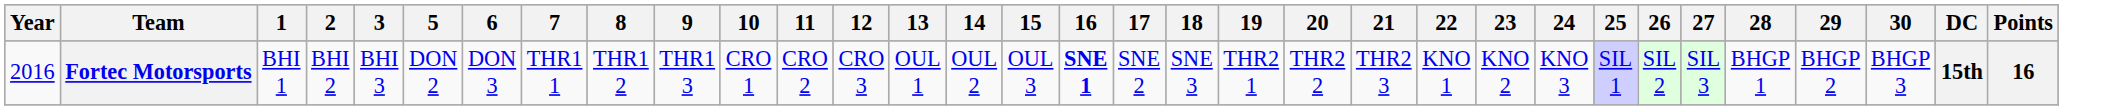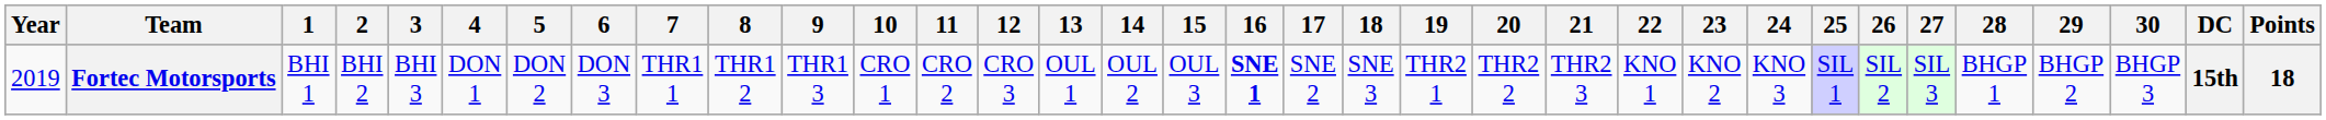 <table class="wikitable" style="text-align:center; font-size:85%">
 <tr>
 <th>Year</th>
 <th>Team</th>
 <th>1</th>
 <th>2</th>
 <th>3</th>
+<th>4</th>
 <th>5</th>
 <th>6</th>
 <th>7</th>
 <th>8</th>
 <th>9</th>
 <th>10</th>
 <th>11</th>
 <th>12</th>
 <th>13</th>
 <th>14</th>
 <th>15</th>
 <th>16</th>
 <th>17</th>
 <th>18</th>
 <th>19</th>
 <th>20</th>
 <th>21</th>
 <th>22</th>
 <th>23</th>
 <th>24</th>
 <th>25</th>
 <th>26</th>
 <th>27</th>
 <th>28</th>
 <th>29</th>
 <th>30</th>
 <th>DC</th>
 <th>Points</th>
 </tr>
 <tr>
-<td><a href='#'>2016</a></td>
+<td><a href='#'>2019</a></td>
 <th nowrap><a href='#'>Fortec Motorsports</a></th>
 <td style="background:#;"><a href='#'>BHI<br>1</a><br></td>
 <td style="background:#;"><a href='#'>BHI<br>2</a><br></td>
 <td style="background:#;"><a href='#'>BHI<br>3</a><br></td>
+<td style="background:#;"><a href='#'>DON<br>1</a><br></td>
 <td style="background:#;"><a href='#'>DON<br>2</a><br></td>
 <td style="background:#;"><a href='#'>DON<br>3</a><br></td>
 <td style="background:#;"><a href='#'>THR1<br>1</a><br></td>
 <td style="background:#;"><a href='#'>THR1<br>2</a><br></td>
 <td style="background:#;"><a href='#'>THR1<br>3</a><br></td>
 <td style="background:#;"><a href='#'>CRO<br>1</a><br></td>
 <td style="background:#;"><a href='#'>CRO<br>2</a><br></td>
 <td style="background:#;"><a href='#'>CRO<br>3</a><br></td>
 <td style="background:#;"><a href='#'>OUL<br>1</a><br></td>
 <td style="background:#;"><a href='#'>OUL<br>2</a><br></td>
 <td style="background:#;"><a href='#'>OUL<br>3</a><br></td>
 <td style="background:#;"><strong><a href='#'>SNE<br>1</a><br></strong></td>
 <td style="background:#;"><a href='#'>SNE<br>2</a><br></td>
 <td style="background:#;"><a href='#'>SNE<br>3</a><br></td>
 <td style="background:#;"><a href='#'>THR2<br>1</a><br></td>
 <td style="background:#;"><a href='#'>THR2<br>2</a><br></td>
 <td style="background:#;"><a href='#'>THR2<br>3</a><br></td>
 <td style="background:#;"><a href='#'>KNO<br>1</a><br></td>
 <td style="background:#;"><a href='#'>KNO<br>2</a><br></td>
 <td style="background:#;"><a href='#'>KNO<br>3</a><br></td>
 <td style="background:#cfcfff;"><a href='#'>SIL<br>1</a><br></td>
 <td style="background:#dfffdf;"><a href='#'>SIL<br>2</a><br></td>
 <td style="background:#dfffdf;"><a href='#'>SIL<br>3</a><br></td>
 <td style="background:#;"><a href='#'>BHGP<br>1</a><br></td>
 <td style="background:#;"><a href='#'>BHGP<br>2</a><br></td>
 <td style="background:#;"><a href='#'>BHGP<br>3</a><br></td>
 <th>15th</th>
-<th>16</th>
+<th>18</th>
 </tr>
 </table>
